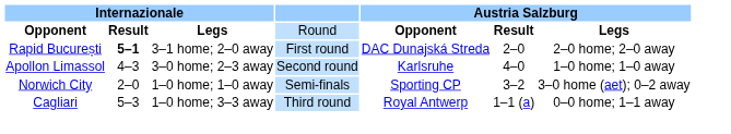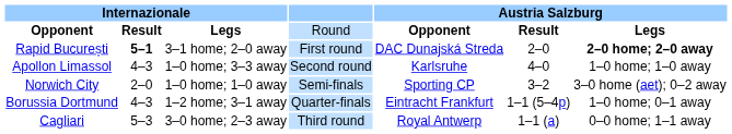 <table style="text-align:center">
 <tr valign=top bgcolor=#99ccff>
 <th colspan=3 style="width:1*">Internazionale</th>
 <th></th>
 <th colspan=3 style="width:1*">Austria Salzburg</th>
 </tr>
 <tr>
 <td><strong>Opponent</strong></td>
 <td><strong>Result</strong></td>
 <td><strong>Legs</strong></td>
 <td bgcolor=#c1e0ff>Round</td>
 <td><strong>Opponent</strong></td>
 <td><strong>Result</strong></td>
 <td><strong>Legs</strong></td>
 </tr>
 <tr>
 <td> <a href='#'>Rapid București</a></td>
 <td><strong>5–1</strong></td>
 <td>3–1 home; 2–0 away</td>
 <td bgcolor=#c1e0ff>First round</td>
 <td> <a href='#'>DAC Dunajská Streda</a></td>
 <td>2–0</td>
-<td>2–0 home; 2–0 away</td>
+<td><strong>2–0 home; 2–0 away</strong></td>
 </tr>
 <tr>
 <td> <a href='#'>Apollon Limassol</a></td>
 <td>4–3</td>
-<td>3–0 home; 2–3 away</td>
+<td>1–0 home; 3–3 away</td>
 <td bgcolor=#c1e0ff>Second round</td>
 <td> <a href='#'>Karlsruhe</a></td>
 <td>4–0</td>
 <td>1–0 home; 1–0 away</td>
 </tr>
 <tr>
 <td> <a href='#'>Norwich City</a></td>
 <td>2–0</td>
 <td>1–0 home; 1–0 away</td>
 <td bgcolor=#c1e0ff>Semi-finals</td>
 <td> <a href='#'>Sporting CP</a></td>
 <td>3–2</td>
 <td>3–0 home (<a href='#'>aet</a>); 0–2 away</td>
 </tr>
 <tr>
+<td> <a href='#'>Borussia Dortmund</a></td>
+<td>4–3</td>
+<td>1–2 home; 3–1 away</td>
+<td bgcolor=#c1e0ff>Quarter-finals</td>
+<td> <a href='#'>Eintracht Frankfurt</a></td>
+<td>1–1 (5–4<a href='#'>p</a>)</td>
+<td>1–0 home; 0–1 away</td>
+</tr>
+<tr>
 <td> <a href='#'>Cagliari</a></td>
 <td>5–3</td>
-<td>1–0 home; 3–3 away</td>
+<td>3–0 home; 2–3 away</td>
 <td bgcolor=#c1e0ff>Third round</td>
 <td> <a href='#'>Royal Antwerp</a></td>
 <td>1–1 (<a href='#'>a</a>)</td>
 <td>0–0 home; 1–1 away</td>
 </tr>
 </table>
